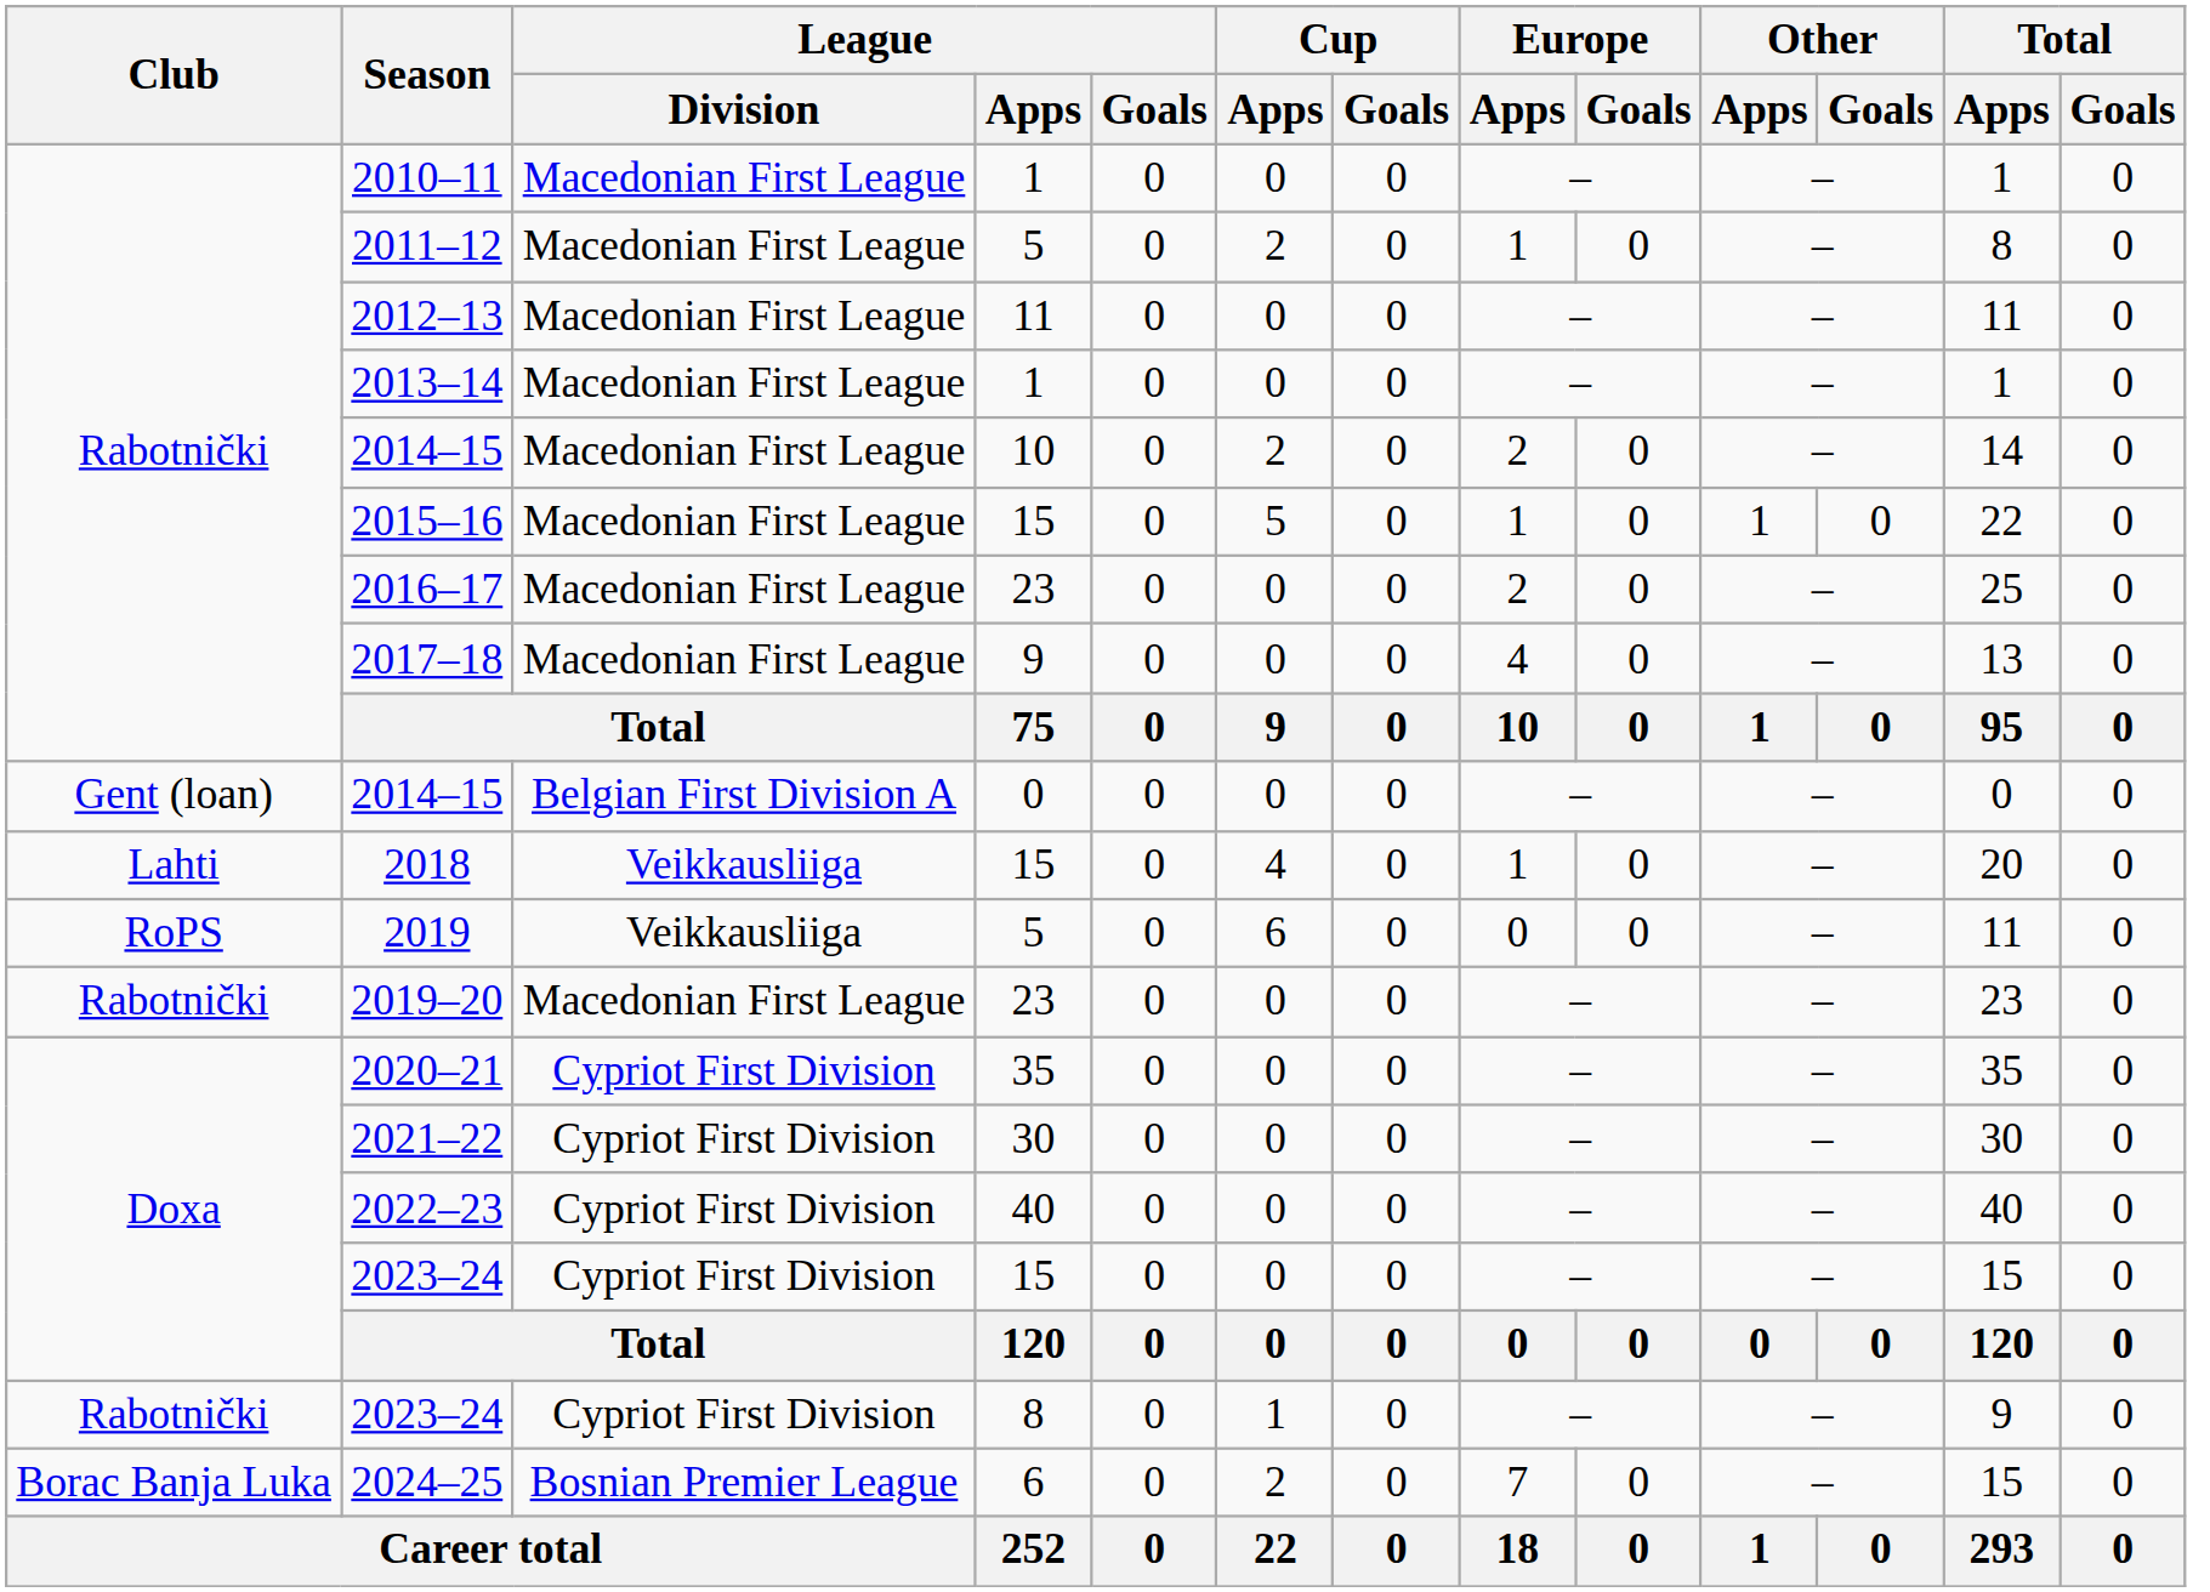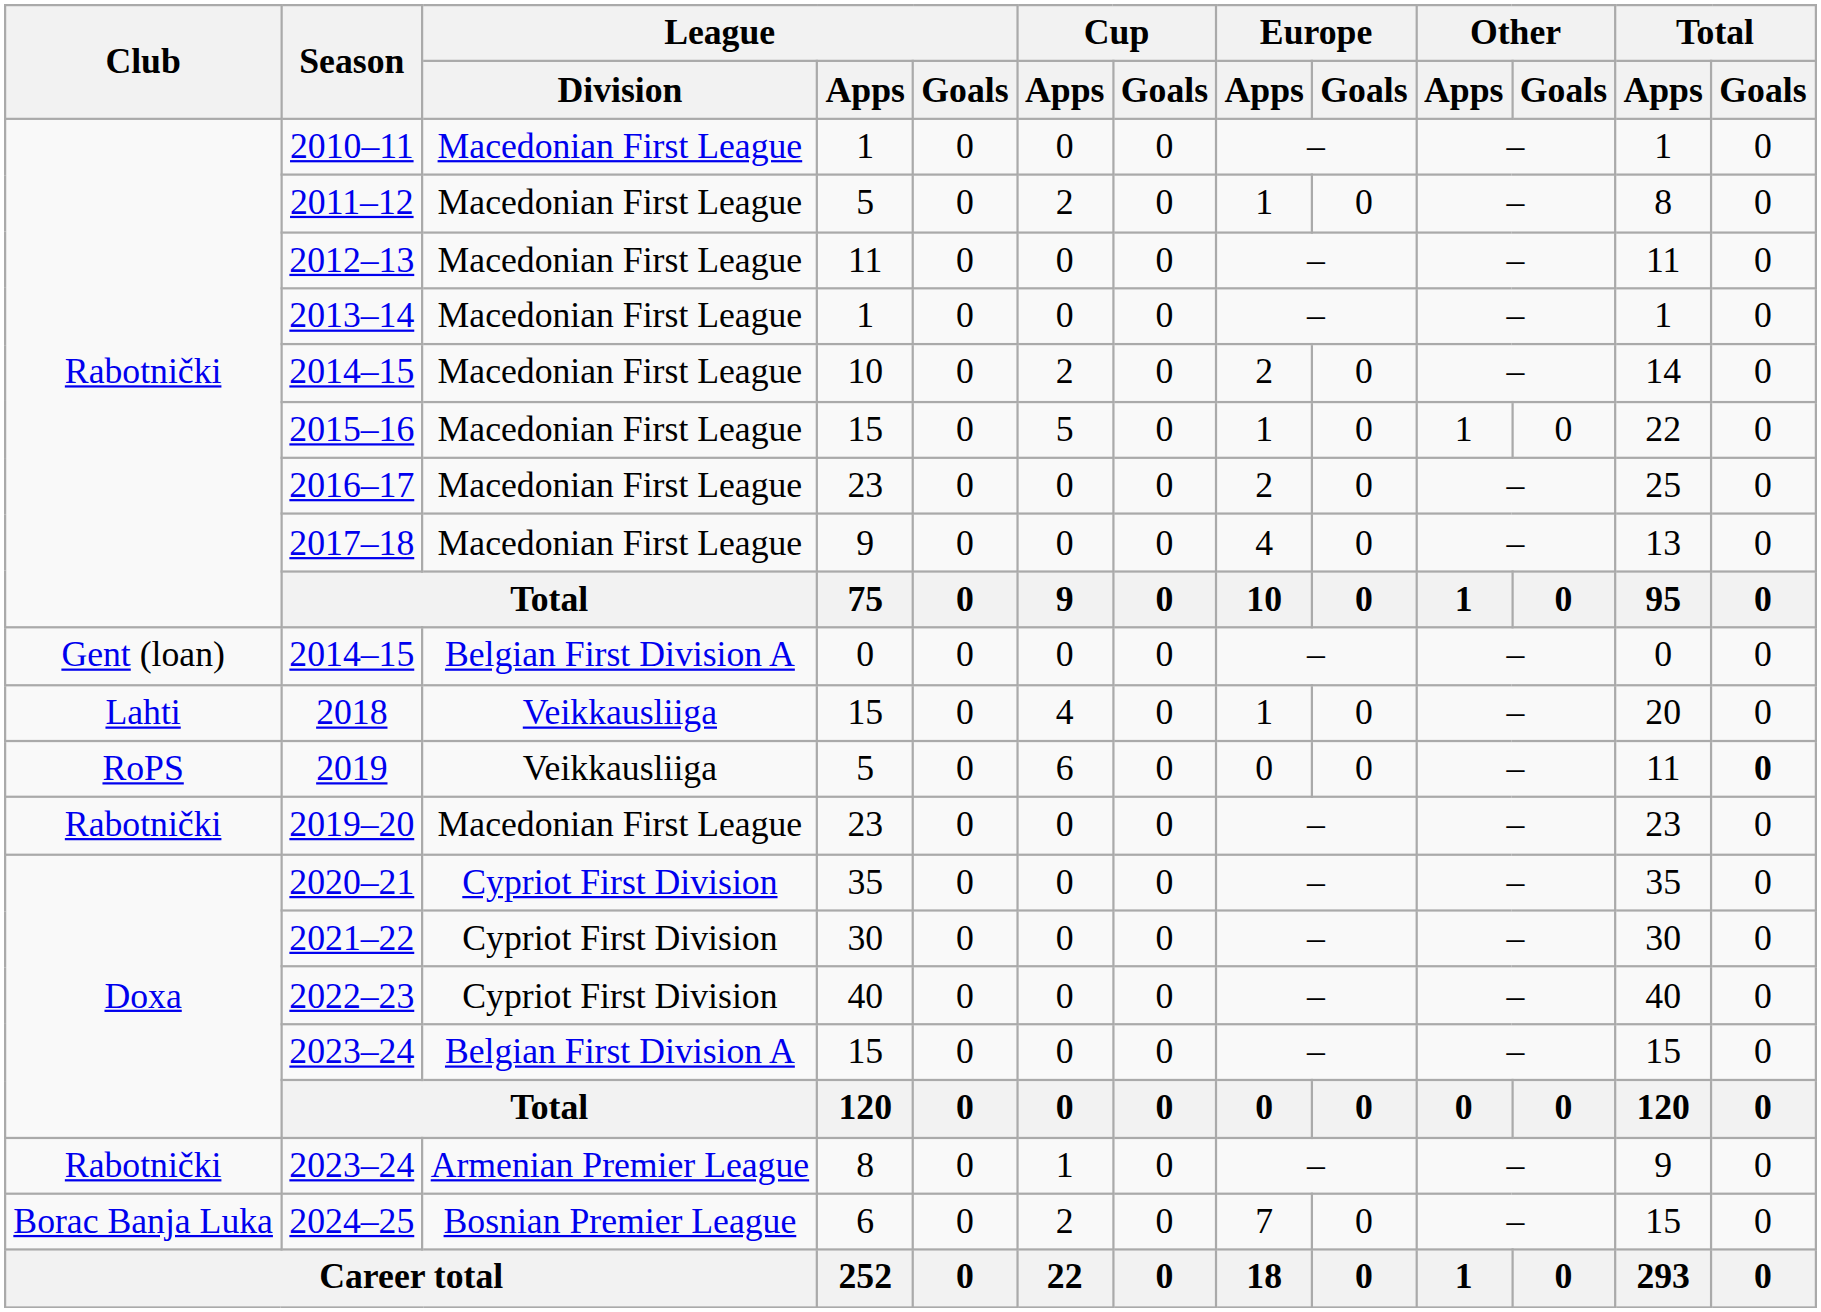 <table class="wikitable" style="text-align:center">
 <tr>
 <th rowspan="2">Club</th>
 <th rowspan="2">Season</th>
 <th colspan="3">League</th>
 <th colspan="2">Cup</th>
 <th colspan="2">Europe</th>
 <th colspan="2">Other</th>
 <th colspan="2">Total</th>
 </tr>
 <tr>
 <th>Division</th>
 <th>Apps</th>
 <th>Goals</th>
 <th>Apps</th>
 <th>Goals</th>
 <th>Apps</th>
 <th>Goals</th>
 <th>Apps</th>
 <th>Goals</th>
 <th>Apps</th>
 <th>Goals</th>
 </tr>
 <tr>
 <td rowspan=9><a href='#'>Rabotnički</a></td>
 <td><a href='#'>2010–11</a></td>
 <td><a href='#'>Macedonian First League</a></td>
 <td>1</td>
 <td>0</td>
 <td>0</td>
 <td>0</td>
 <td colspan=2>–</td>
 <td colspan=2>–</td>
 <td>1</td>
 <td>0</td>
 </tr>
 <tr>
 <td><a href='#'>2011–12</a></td>
 <td>Macedonian First League</td>
 <td>5</td>
 <td>0</td>
 <td>2</td>
 <td>0</td>
 <td>1</td>
 <td>0</td>
 <td colspan=2>–</td>
 <td>8</td>
 <td>0</td>
 </tr>
 <tr>
 <td><a href='#'>2012–13</a></td>
 <td>Macedonian First League</td>
 <td>11</td>
 <td>0</td>
 <td>0</td>
 <td>0</td>
 <td colspan=2>–</td>
 <td colspan=2>–</td>
 <td>11</td>
 <td>0</td>
 </tr>
 <tr>
 <td><a href='#'>2013–14</a></td>
 <td>Macedonian First League</td>
 <td>1</td>
 <td>0</td>
 <td>0</td>
 <td>0</td>
 <td colspan=2>–</td>
 <td colspan=2>–</td>
 <td>1</td>
 <td>0</td>
 </tr>
 <tr>
 <td><a href='#'>2014–15</a></td>
 <td>Macedonian First League</td>
 <td>10</td>
 <td>0</td>
 <td>2</td>
 <td>0</td>
 <td>2</td>
 <td>0</td>
 <td colspan=2>–</td>
 <td>14</td>
 <td>0</td>
 </tr>
 <tr>
 <td><a href='#'>2015–16</a></td>
 <td>Macedonian First League</td>
 <td>15</td>
 <td>0</td>
 <td>5</td>
 <td>0</td>
 <td>1</td>
 <td>0</td>
 <td>1</td>
 <td>0</td>
 <td>22</td>
 <td>0</td>
 </tr>
 <tr>
 <td><a href='#'>2016–17</a></td>
 <td>Macedonian First League</td>
 <td>23</td>
 <td>0</td>
 <td>0</td>
 <td>0</td>
 <td>2</td>
 <td>0</td>
 <td colspan=2>–</td>
 <td>25</td>
 <td>0</td>
 </tr>
 <tr>
 <td><a href='#'>2017–18</a></td>
 <td>Macedonian First League</td>
 <td>9</td>
 <td>0</td>
 <td>0</td>
 <td>0</td>
 <td>4</td>
 <td>0</td>
 <td colspan=2>–</td>
 <td>13</td>
 <td>0</td>
 </tr>
 <tr>
 <th colspan=2>Total</th>
 <th>75</th>
 <th>0</th>
 <th>9</th>
 <th>0</th>
 <th>10</th>
 <th>0</th>
 <th>1</th>
 <th>0</th>
 <th>95</th>
 <th>0</th>
 </tr>
 <tr>
 <td><a href='#'>Gent</a> (loan)</td>
 <td><a href='#'>2014–15</a></td>
 <td><a href='#'>Belgian First Division A</a></td>
 <td>0</td>
 <td>0</td>
 <td>0</td>
 <td>0</td>
 <td colspan=2>–</td>
 <td colspan=2>–</td>
 <td>0</td>
 <td>0</td>
 </tr>
 <tr>
 <td><a href='#'>Lahti</a></td>
 <td><a href='#'>2018</a></td>
 <td><a href='#'>Veikkausliiga</a></td>
 <td>15</td>
 <td>0</td>
 <td>4</td>
 <td>0</td>
 <td>1</td>
 <td>0</td>
 <td colspan=2>–</td>
 <td>20</td>
 <td>0</td>
 </tr>
 <tr>
 <td><a href='#'>RoPS</a></td>
 <td><a href='#'>2019</a></td>
 <td>Veikkausliiga</td>
 <td>5</td>
 <td>0</td>
 <td>6</td>
 <td>0</td>
 <td>0</td>
 <td>0</td>
 <td colspan=2>–</td>
 <td>11</td>
-<td>0</td>
+<td><strong>0</strong></td>
 </tr>
 <tr>
 <td><a href='#'>Rabotnički</a></td>
 <td><a href='#'>2019–20</a></td>
 <td>Macedonian First League</td>
 <td>23</td>
 <td>0</td>
 <td>0</td>
 <td>0</td>
 <td colspan=2>–</td>
 <td colspan=2>–</td>
 <td>23</td>
 <td>0</td>
 </tr>
 <tr>
 <td rowspan=5><a href='#'>Doxa</a></td>
 <td><a href='#'>2020–21</a></td>
 <td><a href='#'>Cypriot First Division</a></td>
 <td>35</td>
 <td>0</td>
 <td>0</td>
 <td>0</td>
 <td colspan=2>–</td>
 <td colspan=2>–</td>
 <td>35</td>
 <td>0</td>
 </tr>
 <tr>
 <td><a href='#'>2021–22</a></td>
 <td>Cypriot First Division</td>
 <td>30</td>
 <td>0</td>
 <td>0</td>
 <td>0</td>
 <td colspan=2>–</td>
 <td colspan=2>–</td>
 <td>30</td>
 <td>0</td>
 </tr>
 <tr>
 <td><a href='#'>2022–23</a></td>
 <td>Cypriot First Division</td>
 <td>40</td>
 <td>0</td>
 <td>0</td>
 <td>0</td>
 <td colspan=2>–</td>
 <td colspan=2>–</td>
 <td>40</td>
 <td>0</td>
 </tr>
 <tr>
 <td><a href='#'>2023–24</a></td>
-<td>Cypriot First Division</td>
+<td><a href='#'>Belgian First Division A</a></td>
 <td>15</td>
 <td>0</td>
 <td>0</td>
 <td>0</td>
 <td colspan=2>–</td>
 <td colspan=2>–</td>
 <td>15</td>
 <td>0</td>
 </tr>
 <tr>
 <th colspan=2>Total</th>
 <th>120</th>
 <th>0</th>
 <th>0</th>
 <th>0</th>
 <th>0</th>
 <th>0</th>
 <th>0</th>
 <th>0</th>
 <th>120</th>
 <th>0</th>
 </tr>
 <tr>
 <td><a href='#'>Rabotnički</a></td>
 <td><a href='#'>2023–24</a></td>
-<td>Cypriot First Division</td>
+<td><a href='#'>Armenian Premier League</a></td>
 <td>8</td>
 <td>0</td>
 <td>1</td>
 <td>0</td>
 <td colspan=2>–</td>
 <td colspan=2>–</td>
 <td>9</td>
 <td>0</td>
 </tr>
 <tr>
 <td><a href='#'>Borac Banja Luka</a></td>
 <td><a href='#'>2024–25</a></td>
 <td><a href='#'>Bosnian Premier League</a></td>
 <td>6</td>
 <td>0</td>
 <td>2</td>
 <td>0</td>
 <td>7</td>
 <td>0</td>
 <td colspan=2>–</td>
 <td>15</td>
 <td>0</td>
 </tr>
 <tr>
 <th colspan="3">Career total</th>
 <th>252</th>
 <th>0</th>
 <th>22</th>
 <th>0</th>
 <th>18</th>
 <th>0</th>
 <th>1</th>
 <th>0</th>
 <th>293</th>
 <th>0</th>
 </tr>
 </table>
